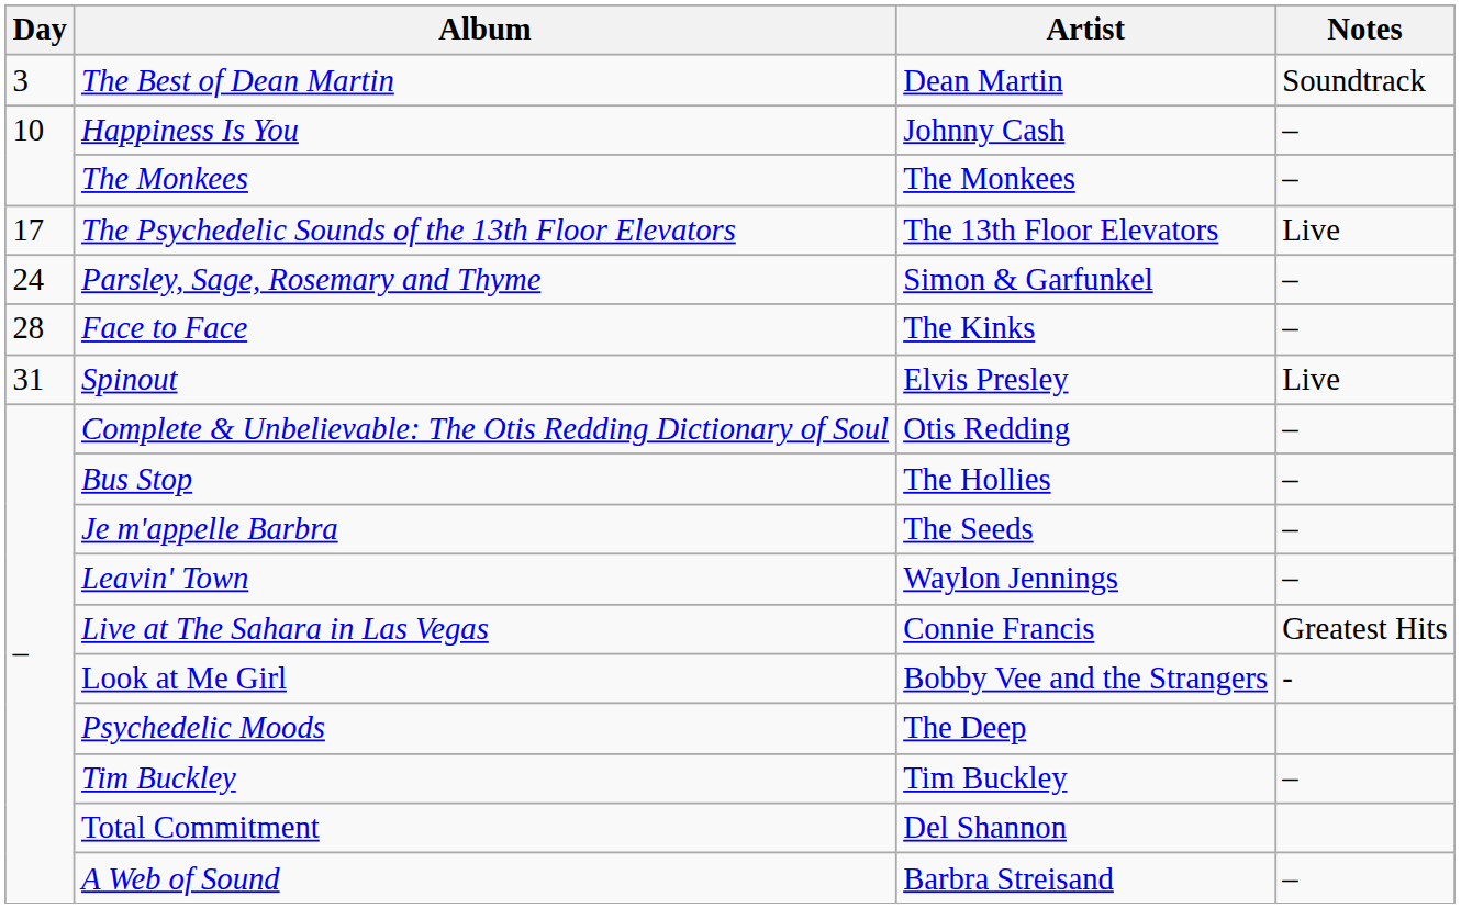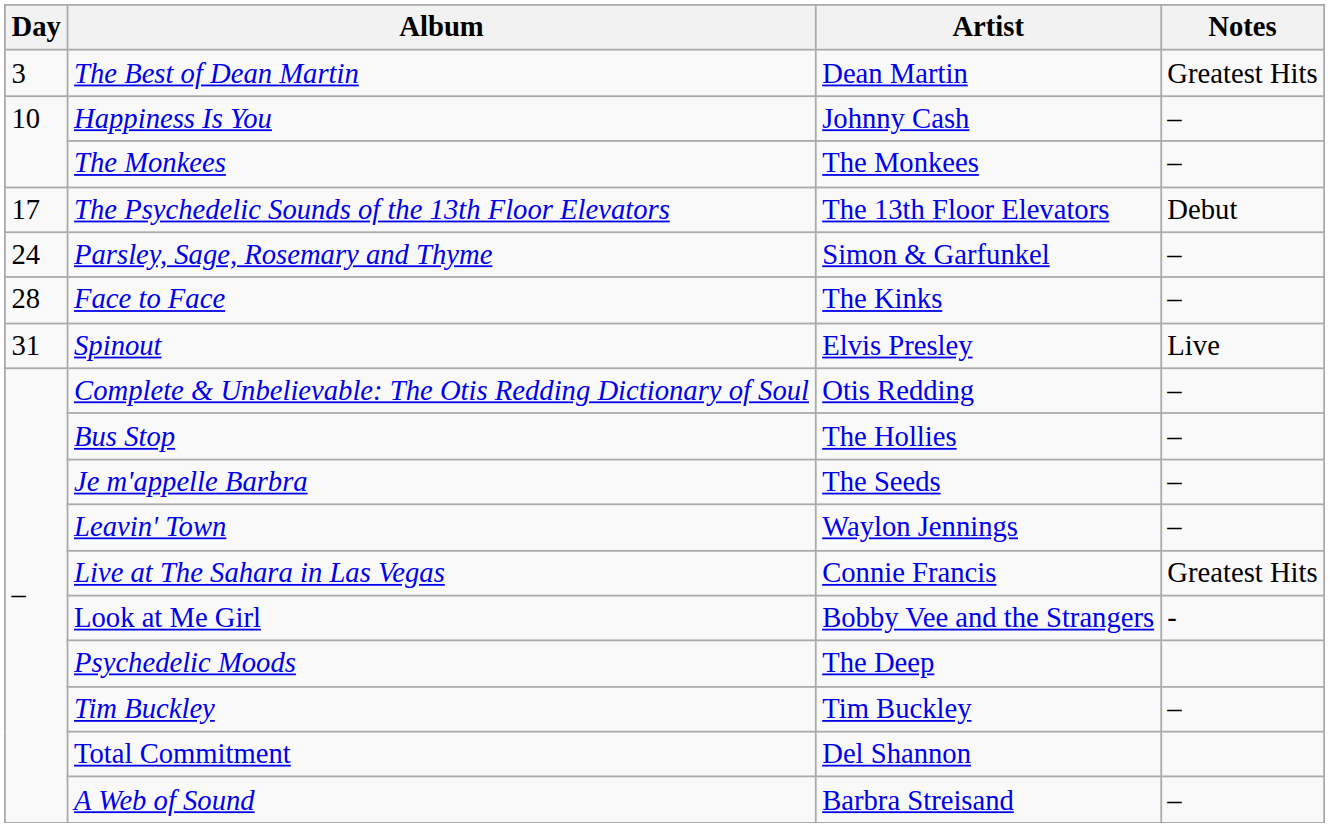 <table class="wikitable">
 <tr>
 <th>Day</th>
 <th>Album</th>
 <th>Artist</th>
 <th>Notes</th>
 </tr>
 <tr>
 <td valign="top">3</td>
 <td><em><a href='#'>The Best of Dean Martin</a></em></td>
 <td><a href='#'>Dean Martin</a></td>
-<td>Soundtrack</td>
+<td>Greatest Hits</td>
 </tr>
 <tr>
 <td rowspan="2" valign="top">10</td>
 <td><em><a href='#'>Happiness Is You</a></em></td>
 <td><a href='#'>Johnny Cash</a></td>
 <td>–</td>
 </tr>
 <tr>
 <td><em><a href='#'>The Monkees</a></em></td>
 <td><a href='#'>The Monkees</a></td>
 <td>–</td>
 </tr>
 <tr>
 <td valign="top">17</td>
 <td><em><a href='#'>The Psychedelic Sounds of the 13th Floor Elevators</a></em></td>
 <td><a href='#'>The 13th Floor Elevators</a></td>
-<td>Live</td>
+<td>Debut</td>
 </tr>
 <tr>
 <td valign="top">24</td>
 <td><em><a href='#'>Parsley, Sage, Rosemary and Thyme</a></em></td>
 <td><a href='#'>Simon & Garfunkel</a></td>
 <td>–</td>
 </tr>
 <tr>
 <td valign="top">28</td>
 <td><em><a href='#'>Face to Face</a></em></td>
 <td><a href='#'>The Kinks</a></td>
 <td>–</td>
 </tr>
 <tr>
 <td valign="top">31</td>
 <td><em><a href='#'>Spinout</a></em></td>
 <td><a href='#'>Elvis Presley</a></td>
 <td>Live</td>
 </tr>
 <tr>
 <td rowspan="10">–</td>
 <td><em><a href='#'>Complete & Unbelievable: The Otis Redding Dictionary of Soul</a></em></td>
 <td><a href='#'>Otis Redding</a></td>
 <td>–</td>
 </tr>
 <tr>
 <td><em><a href='#'>Bus Stop</a></em></td>
 <td><a href='#'>The Hollies</a></td>
 <td>–</td>
 </tr>
 <tr>
 <td><em><a href='#'>Je m'appelle Barbra</a></em></td>
 <td><a href='#'>The Seeds</a></td>
 <td>–</td>
 </tr>
 <tr>
 <td><em><a href='#'>Leavin' Town</a></em></td>
 <td><a href='#'>Waylon Jennings</a></td>
 <td>–</td>
 </tr>
 <tr>
 <td><em><a href='#'>Live at The Sahara in Las Vegas</a></em></td>
 <td><a href='#'>Connie Francis</a></td>
 <td>Greatest Hits</td>
 </tr>
 <tr>
 <td><a href='#'>Look at Me Girl</a></td>
 <td><a href='#'>Bobby Vee and the Strangers</a></td>
 <td>-</td>
 </tr>
 <tr>
 <td><em><a href='#'>Psychedelic Moods</a></em></td>
 <td><a href='#'>The Deep</a></td>
 <td></td>
 </tr>
 <tr>
 <td><em><a href='#'>Tim Buckley</a></em></td>
 <td><a href='#'>Tim Buckley</a></td>
 <td>–</td>
 </tr>
 <tr>
 <td><a href='#'>Total Commitment</a></td>
 <td><a href='#'>Del Shannon</a></td>
 <td></td>
 </tr>
 <tr>
 <td><em><a href='#'>A Web of Sound</a></em></td>
 <td><a href='#'>Barbra Streisand</a></td>
 <td>–</td>
 </tr>
 <tr>
 </tr>
 </table>
